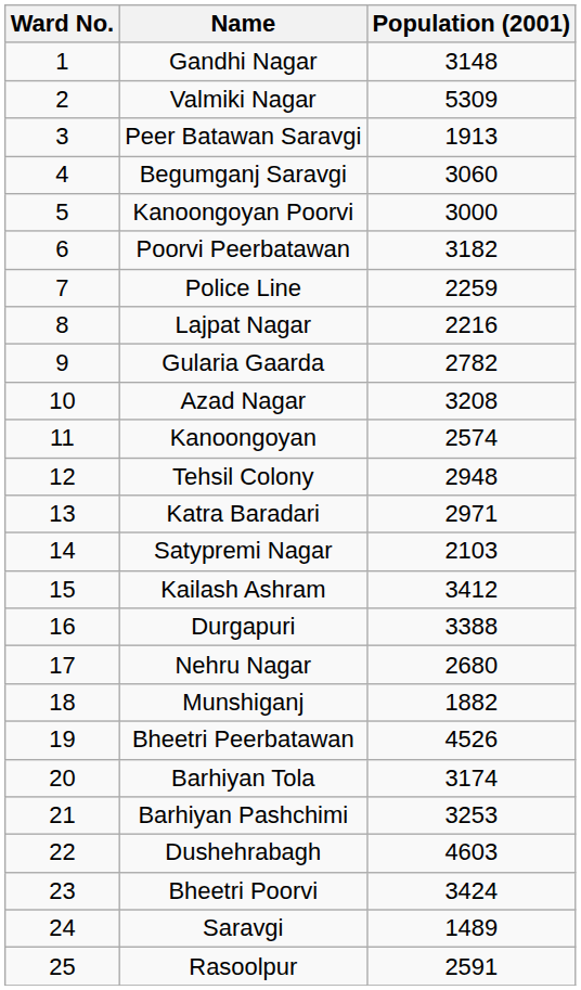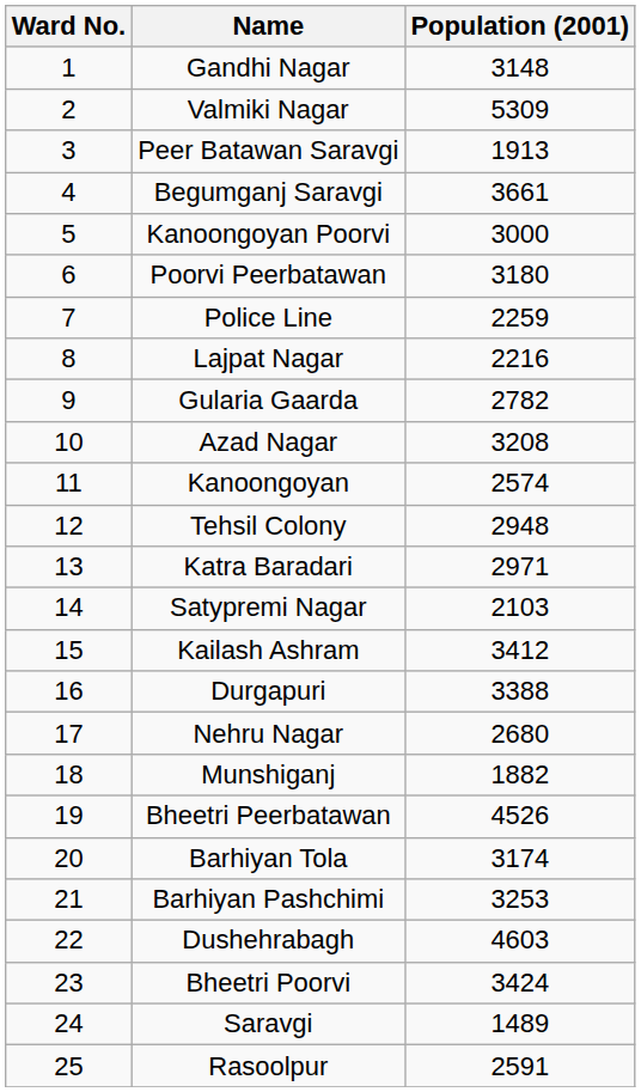 <table class="wikitable sortable" style="text-align: center;">
 <tr>
 <th scope="col">Ward No.</th>
 <th scope="col">Name</th>
 <th scope="col">Population (2001)</th>
 </tr>
 <tr>
 <td>1</td>
 <td>Gandhi Nagar</td>
 <td>3148</td>
 </tr>
 <tr>
 <td>2</td>
 <td>Valmiki Nagar</td>
 <td>5309</td>
 </tr>
 <tr>
 <td>3</td>
 <td>Peer Batawan Saravgi</td>
 <td>1913</td>
 </tr>
 <tr>
 <td>4</td>
 <td>Begumganj Saravgi</td>
-<td>3060</td>
+<td>3661</td>
 </tr>
 <tr>
 <td>5</td>
 <td>Kanoongoyan Poorvi</td>
 <td>3000</td>
 </tr>
 <tr>
 <td>6</td>
 <td>Poorvi Peerbatawan</td>
-<td>3182</td>
+<td>3180</td>
 </tr>
 <tr>
 <td>7</td>
 <td>Police Line</td>
 <td>2259</td>
 </tr>
 <tr>
 <td>8</td>
 <td>Lajpat Nagar</td>
 <td>2216</td>
 </tr>
 <tr>
 <td>9</td>
 <td>Gularia Gaarda</td>
 <td>2782</td>
 </tr>
 <tr>
 <td>10</td>
 <td>Azad Nagar</td>
 <td>3208</td>
 </tr>
 <tr>
 <td>11</td>
 <td>Kanoongoyan</td>
 <td>2574</td>
 </tr>
 <tr>
 <td>12</td>
 <td>Tehsil Colony</td>
 <td>2948</td>
 </tr>
 <tr>
 <td>13</td>
 <td>Katra Baradari</td>
 <td>2971</td>
 </tr>
 <tr>
 <td>14</td>
 <td>Satypremi Nagar</td>
 <td>2103</td>
 </tr>
 <tr>
 <td>15</td>
 <td>Kailash Ashram</td>
 <td>3412</td>
 </tr>
 <tr>
 <td>16</td>
 <td>Durgapuri</td>
 <td>3388</td>
 </tr>
 <tr>
 <td>17</td>
 <td>Nehru Nagar</td>
 <td>2680</td>
 </tr>
 <tr>
 <td>18</td>
 <td>Munshiganj</td>
 <td>1882</td>
 </tr>
 <tr>
 <td>19</td>
 <td>Bheetri Peerbatawan</td>
 <td>4526</td>
 </tr>
 <tr>
 <td>20</td>
 <td>Barhiyan Tola</td>
 <td>3174</td>
 </tr>
 <tr>
 <td>21</td>
 <td>Barhiyan Pashchimi</td>
 <td>3253</td>
 </tr>
 <tr>
 <td>22</td>
 <td>Dushehrabagh</td>
 <td>4603</td>
 </tr>
 <tr>
 <td>23</td>
 <td>Bheetri Poorvi</td>
 <td>3424</td>
 </tr>
 <tr>
 <td>24</td>
 <td>Saravgi</td>
 <td>1489</td>
 </tr>
 <tr>
 <td>25</td>
 <td>Rasoolpur</td>
 <td>2591</td>
 </tr>
 </table>
